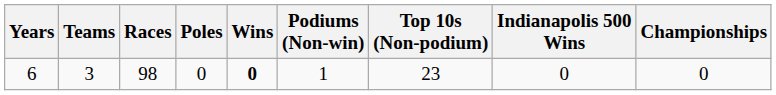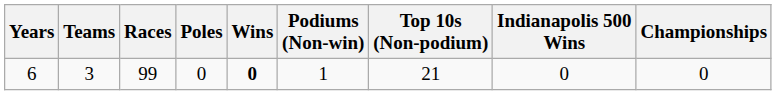 <table class="wikitable" style="text-align:center; font-size:95%">
 <tr>
 <th>Years</th>
 <th>Teams</th>
 <th>Races</th>
 <th>Poles</th>
 <th>Wins</th>
 <th>Podiums<br>(Non-win)</th>
 <th>Top 10s<br>(Non-podium)</th>
 <th>Indianapolis 500<br>Wins</th>
 <th>Championships</th>
 </tr>
 <tr>
 <td>6</td>
 <td>3</td>
-<td>98</td>
+<td>99</td>
 <td>0</td>
 <td><strong>0</strong></td>
 <td>1</td>
-<td>23</td>
+<td>21</td>
 <td>0</td>
 <td>0</td>
 </tr>
 </table>
